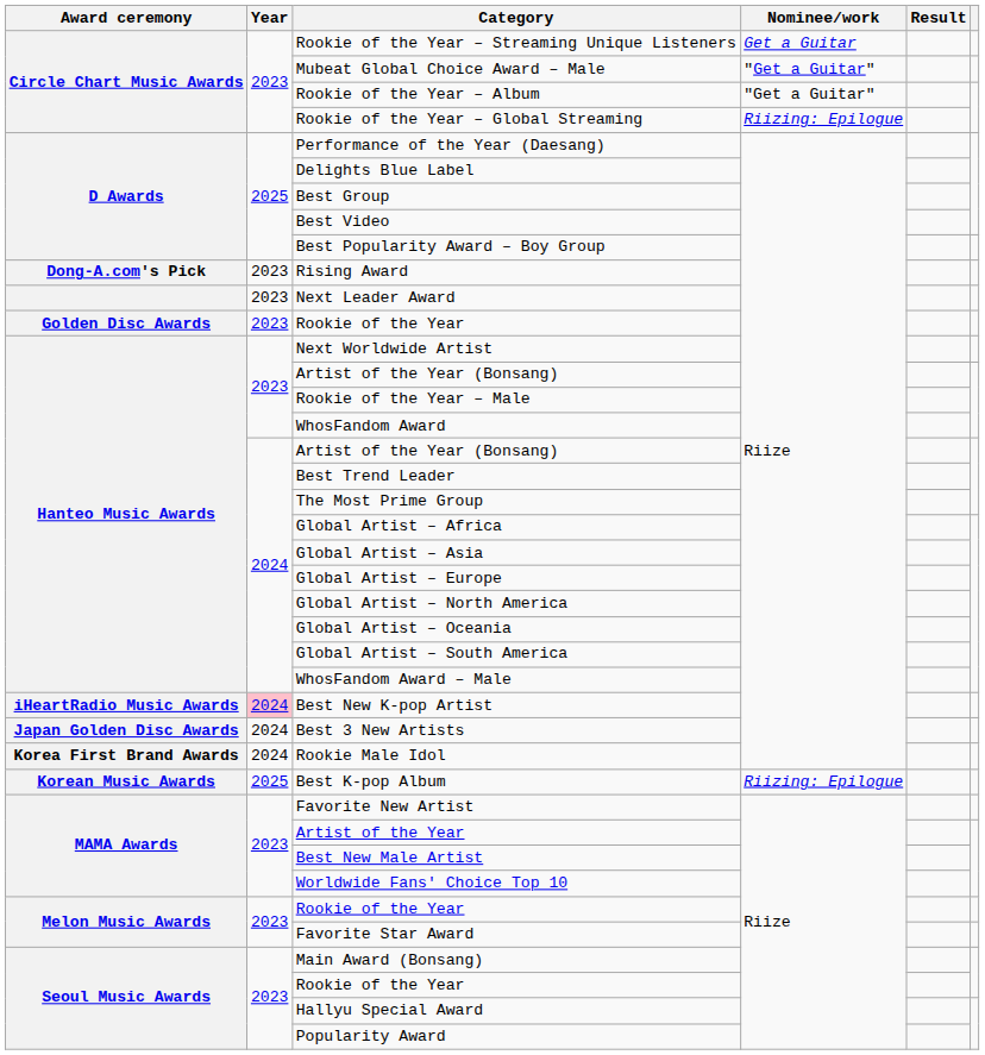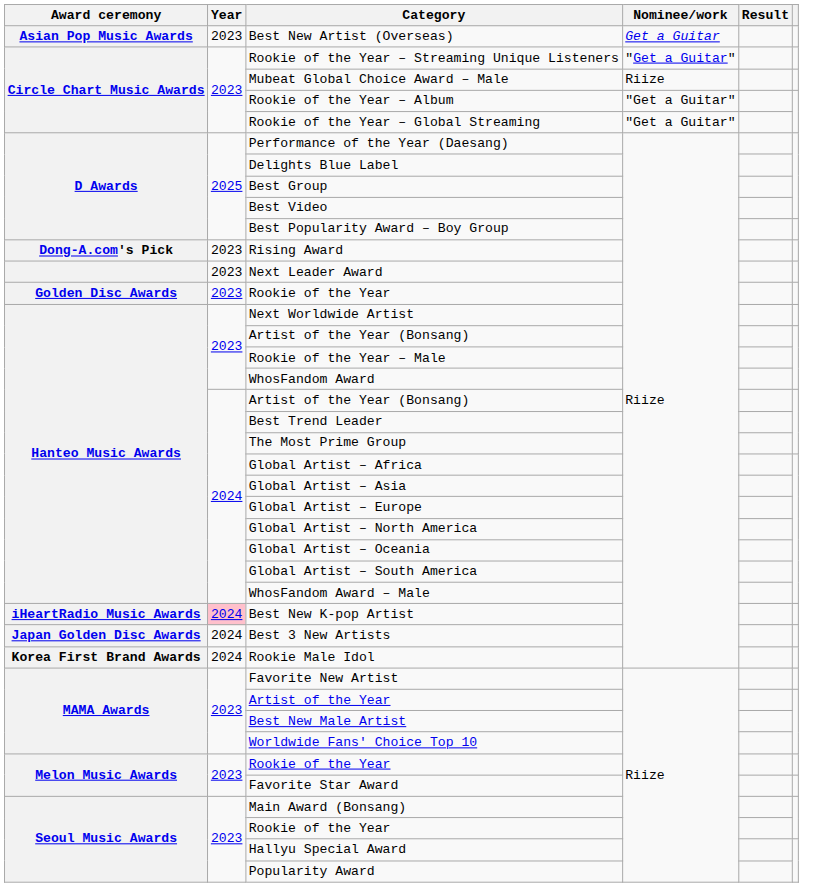 <table class="wikitable plainrowheaders sortable">
 <tr>
 <th scope="col">Award ceremony</th>
 <th scope="col">Year</th>
 <th scope="col">Category</th>
 <th scope="col">Nominee/work</th>
 <th scope="col">Result</th>
 <th scope="col" class="unsortable"></th>
 </tr>
 <tr>
-<th scope="row" rowspan="4"><a href='#'>Circle Chart Music Awards</a></th>
-<td rowspan="4" style="text-align:center"><a href='#'>2023</a></td>
-<td>Rookie of the Year – Streaming Unique Listeners</td>
+<th scope="row"><a href='#'>Asian Pop Music Awards</a></th>
+<td style="text-align:center">2023</td>
+<td>Best New Artist (Overseas)</td>
 <td><em><a href='#'>Get a Guitar</a></em></td>
 <td></td>
 <td style="text-align:center"></td>
 </tr>
 <tr>
+<th scope="row" rowspan="4"><a href='#'>Circle Chart Music Awards</a></th>
+<td rowspan="4" style="text-align:center"><a href='#'>2023</a></td>
+<td>Rookie of the Year – Streaming Unique Listeners</td>
+<td>"<a href='#'>Get a Guitar</a>"</td>
+<td></td>
+<td style="text-align:center"></td>
+</tr>
+<tr>
 <td>Mubeat Global Choice Award – Male</td>
-<td>"<a href='#'>Get a Guitar</a>"</td>
+<td>Riize</td>
 <td></td>
 <td style="text-align:center"></td>
 </tr>
 <tr>
 <td>Rookie of the Year – Album</td>
 <td>"Get a Guitar"</td>
 <td></td>
 <td rowspan="2" style="text-align:center"></td>
 </tr>
 <tr>
 <td>Rookie of the Year – Global Streaming</td>
-<td><em><a href='#'>Riizing: Epilogue</a></em></td>
+<td>"Get a Guitar"</td>
 <td></td>
 </tr>
 <tr>
 <th scope="row" rowspan="5"><a href='#'>D Awards</a></th>
 <td style="text-align:center" rowspan="5"><a href='#'>2025</a></td>
 <td>Performance of the Year (Daesang)</td>
 <td rowspan="25">Riize</td>
 <td></td>
 <td style="text-align:center" rowspan="4"></td>
 </tr>
 <tr>
 <td>Delights Blue Label</td>
 <td></td>
 </tr>
 <tr>
 <td>Best Group</td>
 <td></td>
 </tr>
 <tr>
 <td>Best Video</td>
 <td></td>
 </tr>
 <tr>
 <td>Best Popularity Award – Boy Group</td>
 <td></td>
 <td style="text-align:center"></td>
 </tr>
 <tr>
 <th scope="row"><a href='#'>Dong-A.com</a>'s Pick </th>
 <td style="text-align:center">2023</td>
 <td>Rising Award</td>
 <td></td>
 <td style="text-align:center"></td>
 </tr>
 <tr>
 <th scope="row"></th>
 <td style="text-align:center">2023</td>
 <td>Next Leader Award</td>
 <td></td>
 <td style="text-align:center"></td>
 </tr>
 <tr>
 <th scope="row"><a href='#'>Golden Disc Awards</a></th>
 <td style="text-align:center"><a href='#'>2023</a></td>
 <td>Rookie of the Year</td>
 <td></td>
 <td style="text-align:center"></td>
 </tr>
 <tr>
 <th scope="row" rowspan="14"><a href='#'>Hanteo Music Awards</a></th>
 <td rowspan="4" style="text-align:center"><a href='#'>2023</a></td>
 <td>Next Worldwide Artist</td>
 <td></td>
 <td style="text-align:center"></td>
 </tr>
 <tr>
 <td>Artist of the Year (Bonsang)</td>
 <td></td>
 <td rowspan="3" style="text-align:center"></td>
 </tr>
 <tr>
 <td>Rookie of the Year – Male</td>
 <td></td>
 </tr>
 <tr>
 <td>WhosFandom Award</td>
 <td></td>
 </tr>
 <tr>
 <td rowspan="10" style="text-align:center"><a href='#'>2024</a></td>
 <td>Artist of the Year (Bonsang)</td>
 <td></td>
 <td rowspan="3" style="text-align:center"></td>
 </tr>
 <tr>
 <td>Best Trend Leader</td>
 <td></td>
 </tr>
 <tr>
 <td>The Most Prime Group</td>
 <td></td>
 </tr>
 <tr>
 <td>Global Artist – Africa</td>
 <td></td>
 <td rowspan="7" style="text-align:center"></td>
 </tr>
 <tr>
 <td>Global Artist – Asia</td>
 <td></td>
 </tr>
 <tr>
 <td>Global Artist – Europe</td>
 <td></td>
 </tr>
 <tr>
 <td>Global Artist – North America</td>
 <td></td>
 </tr>
 <tr>
 <td>Global Artist – Oceania</td>
 <td></td>
 </tr>
 <tr>
 <td>Global Artist – South America</td>
 <td></td>
 </tr>
 <tr>
 <td>WhosFandom Award – Male</td>
 <td></td>
 </tr>
 <tr>
 <th scope="row"><a href='#'>iHeartRadio Music Awards</a></th>
 <td style="background: pink; text-align:center"><a href='#'>2024</a></td>
 <td>Best New K-pop Artist</td>
 <td></td>
 <td style="text-align:center"></td>
 </tr>
 <tr>
 <th scope="row"><a href='#'>Japan Golden Disc Awards</a></th>
 <td style="text-align:center">2024</td>
 <td>Best 3 New Artists</td>
 <td></td>
 <td style="text-align:center"></td>
 </tr>
 <tr>
 <th scope="row">Korea First Brand Awards</th>
 <td style="text-align:center">2024</td>
 <td>Rookie Male Idol</td>
 <td></td>
 <td style="text-align:center"></td>
 </tr>
 <tr>
-<th scope="row"><a href='#'>Korean Music Awards</a></th>
-<td style="text-align:center"><a href='#'>2025</a></td>
-<td>Best K-pop Album</td>
-<td><em><a href='#'>Riizing: Epilogue</a></em></td>
-<td></td>
-<td style="text-align:center"></td>
-</tr>
-<tr>
 <th scope="row" rowspan="4"><a href='#'>MAMA Awards</a></th>
 <td rowspan="4" style="text-align:center"><a href='#'>2023</a></td>
 <td>Favorite New Artist</td>
 <td rowspan="10">Riize</td>
 <td></td>
 <td style="text-align:center"></td>
 </tr>
 <tr>
 <td style="text-align:left"><a href='#'>Artist of the Year</a></td>
 <td></td>
 <td rowspan="3" style="text-align:center"></td>
 </tr>
 <tr>
 <td><a href='#'>Best New Male Artist</a></td>
 <td></td>
 </tr>
 <tr>
 <td style="text-align:left"><a href='#'>Worldwide Fans' Choice Top 10</a></td>
 <td></td>
 </tr>
 <tr>
 <th scope="row" rowspan="2"><a href='#'>Melon Music Awards</a></th>
 <td rowspan="2" style="text-align:center"><a href='#'>2023</a></td>
 <td><a href='#'>Rookie of the Year</a></td>
 <td></td>
 <td style="text-align:center"></td>
 </tr>
 <tr>
 <td>Favorite Star Award</td>
 <td></td>
 <td style="text-align:center"></td>
 </tr>
 <tr>
 <th scope="row" rowspan="4"><a href='#'>Seoul Music Awards</a></th>
 <td rowspan="4" style="text-align:center"><a href='#'>2023</a></td>
 <td>Main Award (Bonsang)</td>
 <td></td>
 <td rowspan="2" style="text-align:center"></td>
 </tr>
 <tr>
 <td>Rookie of the Year</td>
 <td></td>
 </tr>
 <tr>
 <td>Hallyu Special Award</td>
 <td></td>
 <td rowspan="2" style="text-align:center"></td>
 </tr>
 <tr>
 <td>Popularity Award</td>
 <td></td>
 </tr>
 </table>
